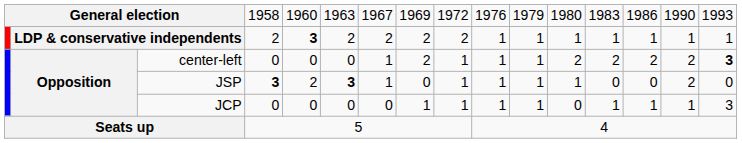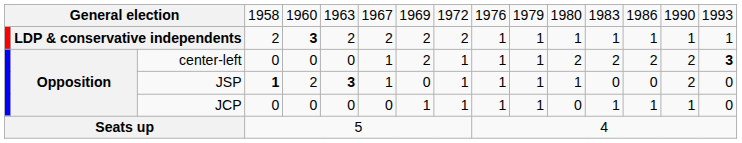 <table class="wikitable" border="1">
 <tr>
 <th colspan="3">General election</th>
 <td>1958</td>
 <td>1960</td>
 <td>1963</td>
 <td>1967</td>
 <td>1969</td>
 <td>1972</td>
 <td>1976</td>
 <td>1979</td>
 <td>1980</td>
 <td>1983</td>
 <td>1986</td>
 <td>1990</td>
 <td>1993</td>
 </tr>
 <tr align="right">
 <td bgcolor=red></td>
 <th colspan="2">LDP & conservative independents</th>
 <td>2</td>
 <td><strong>3</strong></td>
 <td>2</td>
 <td>2</td>
 <td>2</td>
 <td>2</td>
 <td>1</td>
 <td>1</td>
 <td>1</td>
 <td>1</td>
 <td>1</td>
 <td>1</td>
 <td>1</td>
 </tr>
 <tr align="right">
 <td rowspan="3" bgcolor=blue></td>
 <th rowspan="3">Opposition</th>
 <td>center-left</td>
 <td>0</td>
 <td>0</td>
 <td>0</td>
 <td>1</td>
 <td>2</td>
 <td>1</td>
 <td>1</td>
 <td>1</td>
 <td>2</td>
 <td>2</td>
 <td>2</td>
 <td>2</td>
 <td><strong>3</strong></td>
 </tr>
 <tr align="right">
 <td>JSP</td>
-<td><strong>3</strong></td>
+<td><strong>1</strong></td>
 <td>2</td>
 <td><strong>3</strong></td>
 <td>1</td>
 <td>0</td>
 <td>1</td>
 <td>1</td>
 <td>1</td>
 <td>1</td>
 <td>0</td>
 <td>0</td>
 <td>2</td>
 <td>0</td>
 </tr>
 <tr align="right">
 <td>JCP</td>
 <td>0</td>
 <td>0</td>
 <td>0</td>
 <td>0</td>
 <td>1</td>
 <td>1</td>
 <td>1</td>
 <td>1</td>
 <td>0</td>
 <td>1</td>
 <td>1</td>
 <td>1</td>
-<td>3</td>
+<td>0</td>
 </tr>
 <tr align="center">
 <th colspan="3">Seats up</th>
 <td colspan="6">5</td>
 <td colspan="7">4</td>
 </tr>
 </table>
